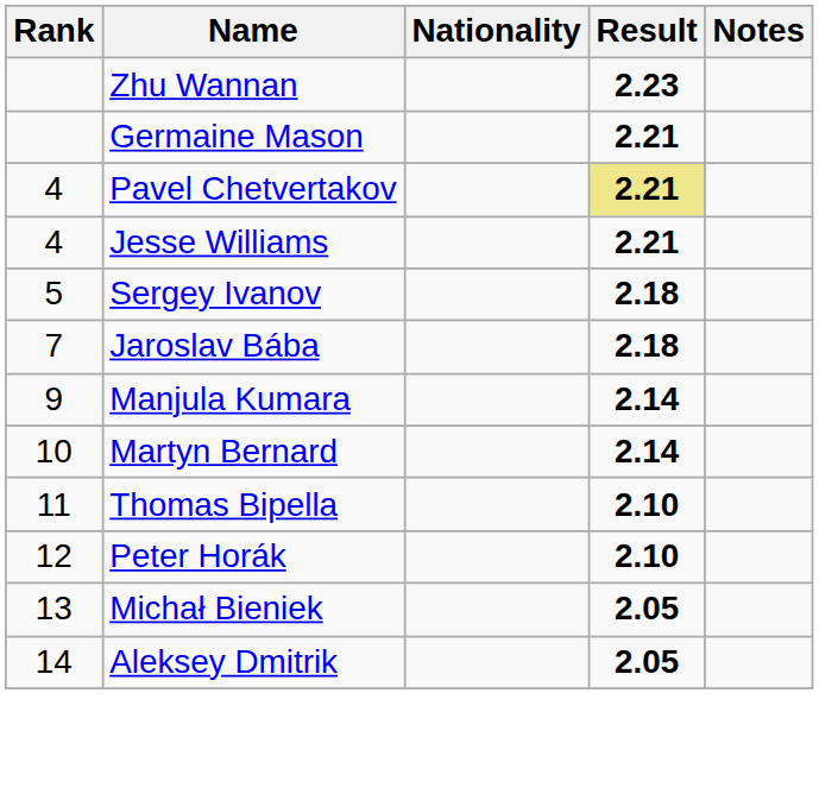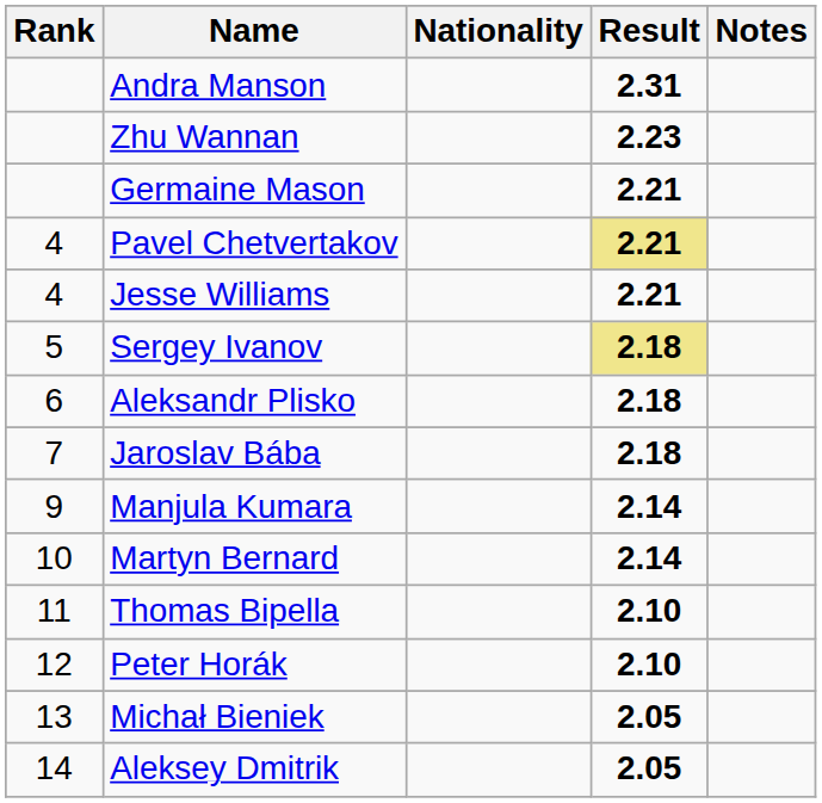 <table class="wikitable sortable" style="text-align:center">
 <tr>
 <th>Rank</th>
 <th>Name</th>
 <th>Nationality</th>
 <th>Result</th>
 <th>Notes</th>
+</tr>
+<tr>
+<td></td>
+<td align=left><a href='#'>Andra Manson</a></td>
+<td align=left></td>
+<td><strong>2.31</strong></td>
+<td></td>
 </tr>
 <tr>
 <td></td>
 <td align=left><a href='#'>Zhu Wannan</a></td>
 <td align=left></td>
 <td><strong>2.23</strong></td>
 <td></td>
 </tr>
 <tr>
 <td></td>
 <td align=left><a href='#'>Germaine Mason</a></td>
 <td align=left></td>
 <td><strong>2.21</strong></td>
 <td></td>
 </tr>
 <tr>
 <td>4</td>
 <td align=left><a href='#'>Pavel Chetvertakov</a></td>
 <td align=left></td>
 <td style="background: khaki;"><strong>2.21</strong></td>
 <td></td>
 </tr>
 <tr>
 <td>4</td>
 <td align=left><a href='#'>Jesse Williams</a></td>
 <td align=left></td>
 <td><strong>2.21</strong></td>
 <td></td>
 </tr>
 <tr>
 <td>5</td>
 <td align=left><a href='#'>Sergey Ivanov</a></td>
+<td align=left></td>
+<td style="background: khaki;"><strong>2.18</strong></td>
+<td></td>
+</tr>
+<tr>
+<td>6</td>
+<td align=left><a href='#'>Aleksandr Plisko</a></td>
 <td align=left></td>
 <td><strong>2.18</strong></td>
 <td></td>
 </tr>
 <tr>
 <td>7</td>
 <td align=left><a href='#'>Jaroslav Bába</a></td>
 <td align=left></td>
 <td><strong>2.18</strong></td>
 <td></td>
 </tr>
 <tr>
 <td>9</td>
 <td align=left><a href='#'>Manjula Kumara</a></td>
 <td align=left></td>
 <td><strong>2.14</strong></td>
 <td></td>
 </tr>
 <tr>
 <td>10</td>
 <td align=left><a href='#'>Martyn Bernard</a></td>
 <td align=left></td>
 <td><strong>2.14</strong></td>
 <td></td>
 </tr>
 <tr>
 <td>11</td>
 <td align=left><a href='#'>Thomas Bipella</a></td>
 <td align=left></td>
 <td><strong>2.10</strong></td>
 <td></td>
 </tr>
 <tr>
 <td>12</td>
 <td align=left><a href='#'>Peter Horák</a></td>
 <td align=left></td>
 <td><strong>2.10</strong></td>
 <td></td>
 </tr>
 <tr>
 <td>13</td>
 <td align=left><a href='#'>Michał Bieniek</a></td>
 <td align=left></td>
 <td><strong>2.05</strong></td>
 <td></td>
 </tr>
 <tr>
 <td>14</td>
 <td align=left><a href='#'>Aleksey Dmitrik</a></td>
 <td align=left></td>
 <td><strong>2.05</strong></td>
 <td></td>
 </tr>
 </table>
